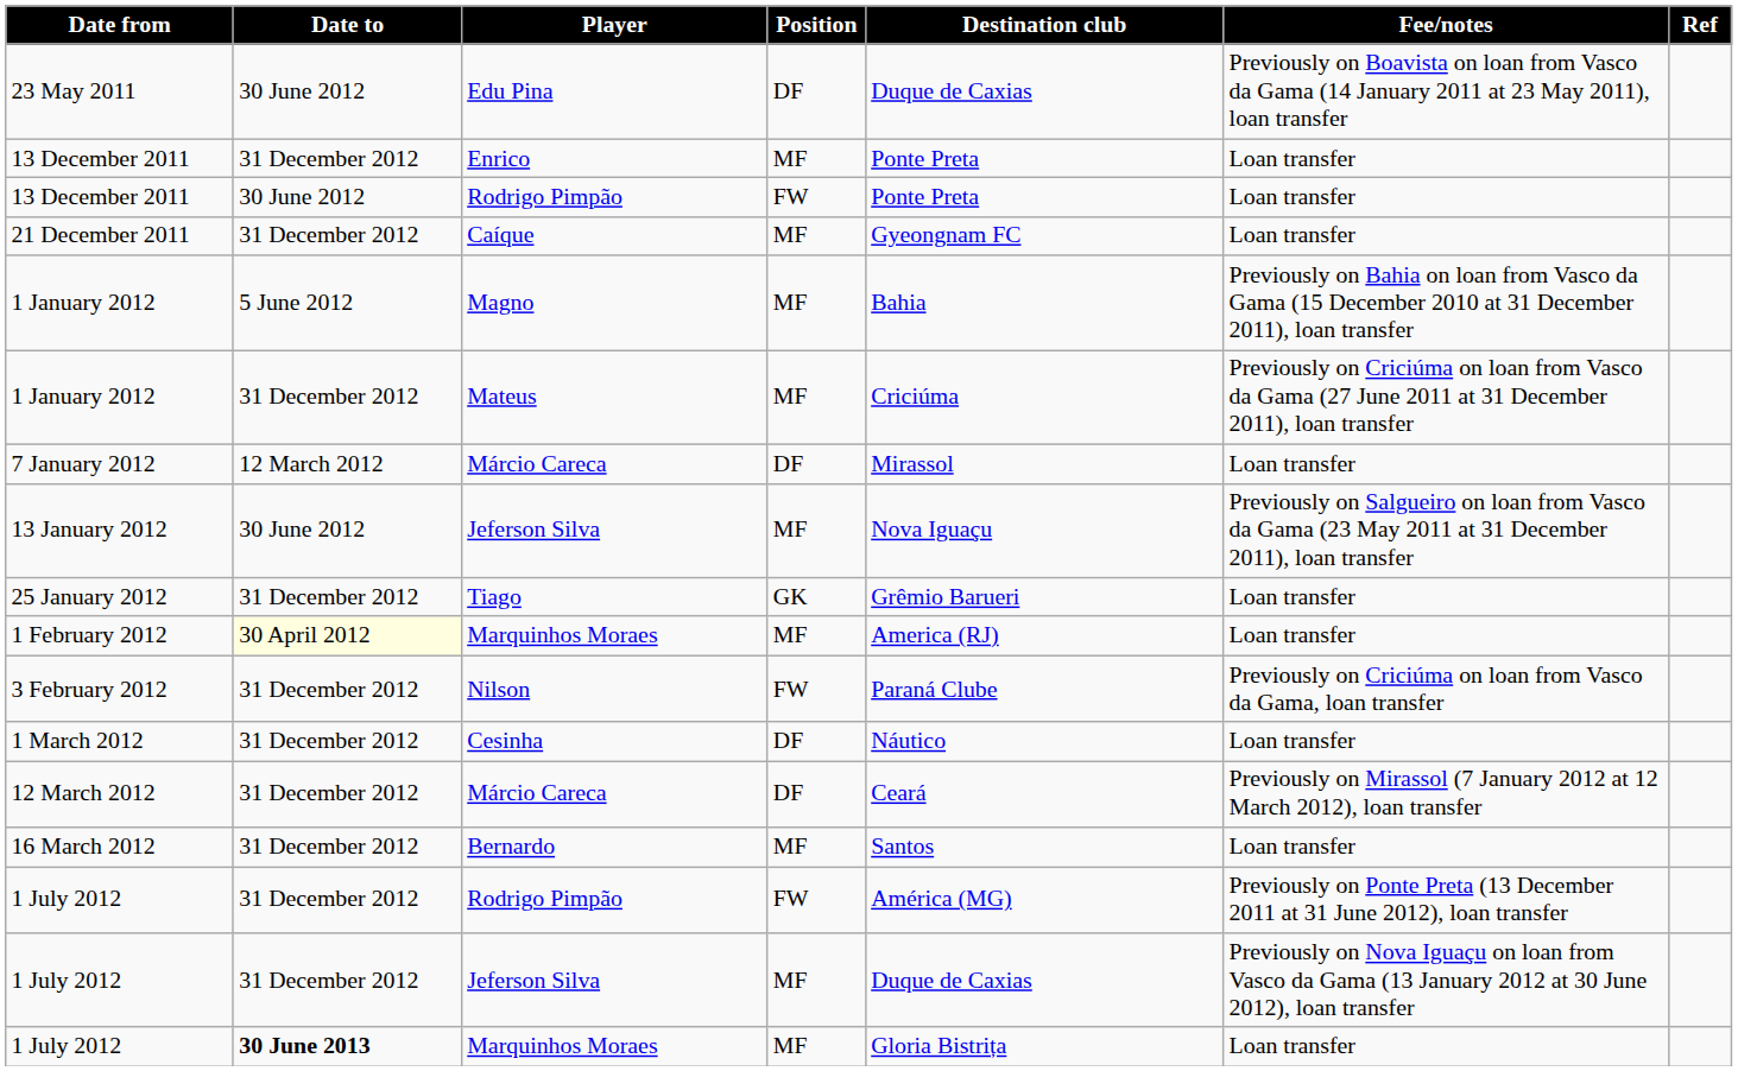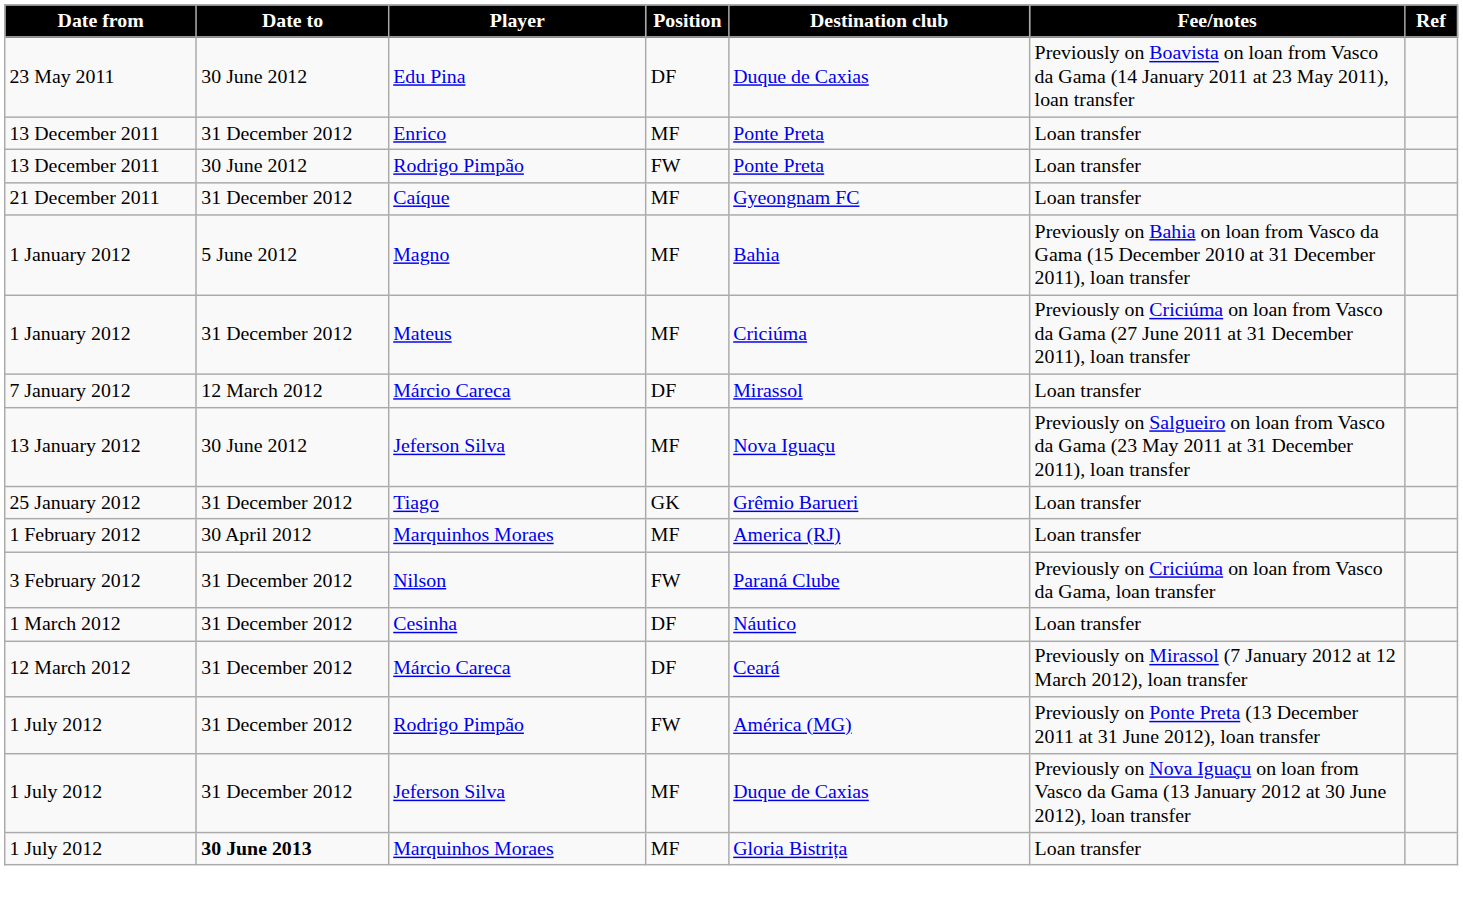 <table class="wikitable" style="text-align:left; font-size:85%;">
 <tr>
 <th style="background:black; color:white; width:125px;">Date from</th>
 <th style="background:black; color:white; width:125px;">Date to</th>
 <th style="background:black; color:white; width:170px;">Player</th>
 <th style="background:black; color:white; width:50px;">Position</th>
 <th style="background:black; color:white; width:200px;">Destination club</th>
 <th style="background:black; color:white; width:250px;">Fee/notes</th>
 <th style="background:black; color:white; width:30px;">Ref</th>
 </tr>
 <tr>
 <td>23 May 2011</td>
 <td>30 June 2012</td>
 <td> <a href='#'>Edu Pina</a></td>
 <td>DF</td>
 <td> <a href='#'>Duque de Caxias</a></td>
 <td>Previously on <a href='#'>Boavista</a> on loan from Vasco da Gama (14 January 2011 at 23 May 2011), loan transfer</td>
 <td></td>
 </tr>
 <tr>
 <td>13 December 2011</td>
 <td>31 December 2012</td>
 <td> <a href='#'>Enrico</a></td>
 <td>MF</td>
 <td> <a href='#'>Ponte Preta</a></td>
 <td>Loan transfer</td>
 <td></td>
 </tr>
 <tr>
 <td>13 December 2011</td>
 <td>30 June 2012</td>
 <td> <a href='#'>Rodrigo Pimpão</a></td>
 <td>FW</td>
 <td> <a href='#'>Ponte Preta</a></td>
 <td>Loan transfer</td>
 <td></td>
 </tr>
 <tr>
 <td>21 December 2011</td>
 <td>31 December 2012</td>
 <td> <a href='#'>Caíque</a></td>
 <td>MF</td>
 <td> <a href='#'>Gyeongnam FC</a></td>
 <td>Loan transfer</td>
 <td></td>
 </tr>
 <tr>
 <td>1 January 2012</td>
 <td>5 June 2012</td>
 <td> <a href='#'>Magno</a></td>
 <td>MF</td>
 <td> <a href='#'>Bahia</a></td>
 <td>Previously on <a href='#'>Bahia</a> on loan from Vasco da Gama (15 December 2010 at 31 December 2011), loan transfer</td>
 <td></td>
 </tr>
 <tr>
 <td>1 January 2012</td>
 <td>31 December 2012</td>
 <td> <a href='#'>Mateus</a></td>
 <td>MF</td>
 <td> <a href='#'>Criciúma</a></td>
 <td>Previously on <a href='#'>Criciúma</a> on loan from Vasco da Gama (27 June 2011 at 31 December 2011), loan transfer</td>
 <td></td>
 </tr>
 <tr>
 <td>7 January 2012</td>
 <td>12 March 2012</td>
 <td> <a href='#'>Márcio Careca</a></td>
 <td>DF</td>
 <td> <a href='#'>Mirassol</a></td>
 <td>Loan transfer</td>
 <td></td>
 </tr>
 <tr>
 <td>13 January 2012</td>
 <td>30 June 2012</td>
 <td> <a href='#'>Jeferson Silva</a></td>
 <td>MF</td>
 <td> <a href='#'>Nova Iguaçu</a></td>
 <td>Previously on <a href='#'>Salgueiro</a> on loan from Vasco da Gama (23 May 2011 at 31 December 2011), loan transfer</td>
 <td></td>
 </tr>
 <tr>
 <td>25 January 2012</td>
 <td>31 December 2012</td>
 <td> <a href='#'>Tiago</a></td>
 <td>GK</td>
 <td> <a href='#'>Grêmio Barueri</a></td>
 <td>Loan transfer</td>
 <td></td>
 </tr>
 <tr>
 <td>1 February 2012</td>
-<td style="background: lightyellow;">30 April 2012</td>
+<td>30 April 2012</td>
 <td> <a href='#'>Marquinhos Moraes</a></td>
 <td>MF</td>
 <td> <a href='#'>America (RJ)</a></td>
 <td>Loan transfer</td>
 <td></td>
 </tr>
 <tr>
 <td>3 February 2012</td>
 <td>31 December 2012</td>
 <td> <a href='#'>Nilson</a></td>
 <td>FW</td>
 <td> <a href='#'>Paraná Clube</a></td>
 <td>Previously on <a href='#'>Criciúma</a> on loan from Vasco da Gama, loan transfer</td>
 <td></td>
 </tr>
 <tr>
 <td>1 March 2012</td>
 <td>31 December 2012</td>
 <td> <a href='#'>Cesinha</a></td>
 <td>DF</td>
 <td> <a href='#'>Náutico</a></td>
 <td>Loan transfer</td>
 <td></td>
 </tr>
 <tr>
 <td>12 March 2012</td>
 <td>31 December 2012</td>
 <td> <a href='#'>Márcio Careca</a></td>
 <td>DF</td>
 <td> <a href='#'>Ceará</a></td>
 <td>Previously on <a href='#'>Mirassol</a> (7 January 2012 at 12 March 2012), loan transfer</td>
 <td></td>
 </tr>
 <tr>
-<td>16 March 2012</td>
-<td>31 December 2012</td>
-<td> <a href='#'>Bernardo</a></td>
-<td>MF</td>
-<td> <a href='#'>Santos</a></td>
-<td>Loan transfer</td>
-<td></td>
-</tr>
-<tr>
 <td>1 July 2012</td>
 <td>31 December 2012</td>
 <td> <a href='#'>Rodrigo Pimpão</a></td>
 <td>FW</td>
 <td> <a href='#'>América (MG)</a></td>
 <td>Previously on <a href='#'>Ponte Preta</a> (13 December 2011 at 31 June 2012), loan transfer</td>
 <td></td>
 </tr>
 <tr>
 <td>1 July 2012</td>
 <td>31 December 2012</td>
 <td> <a href='#'>Jeferson Silva</a></td>
 <td>MF</td>
 <td> <a href='#'>Duque de Caxias</a></td>
 <td>Previously on <a href='#'>Nova Iguaçu</a> on loan from Vasco da Gama (13 January 2012 at 30 June 2012), loan transfer</td>
 <td></td>
 </tr>
 <tr>
 <td>1 July 2012</td>
 <td><strong>30 June 2013</strong></td>
 <td> <a href='#'>Marquinhos Moraes</a></td>
 <td>MF</td>
 <td> <a href='#'>Gloria Bistrița</a></td>
 <td>Loan transfer</td>
 <td></td>
 </tr>
 </table>
